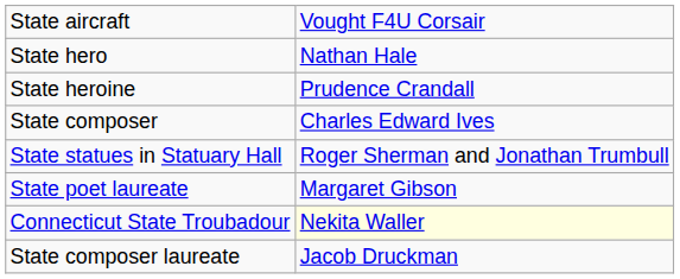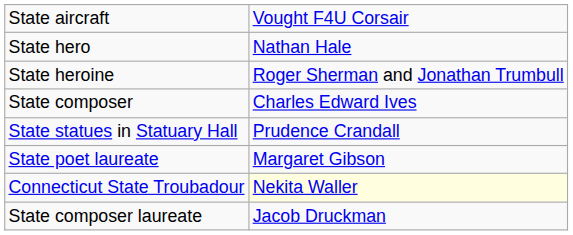 <table class="wikitable" style="margin: 1em auto 1em auto">
 <tr>
 <td>State aircraft</td>
 <td><a href='#'>Vought F4U Corsair</a></td>
 </tr>
 <tr>
 <td>State hero</td>
 <td><a href='#'>Nathan Hale</a></td>
 </tr>
 <tr>
 <td>State heroine</td>
-<td><a href='#'>Prudence Crandall</a></td>
+<td><a href='#'>Roger Sherman</a> and <a href='#'>Jonathan Trumbull</a></td>
 </tr>
 <tr>
 <td>State composer</td>
 <td><a href='#'>Charles Edward Ives</a></td>
 </tr>
 <tr>
 <td><a href='#'>State statues</a> in <a href='#'>Statuary Hall</a></td>
-<td><a href='#'>Roger Sherman</a> and <a href='#'>Jonathan Trumbull</a></td>
+<td><a href='#'>Prudence Crandall</a></td>
 </tr>
 <tr>
 <td><a href='#'>State poet laureate</a></td>
 <td><a href='#'>Margaret Gibson</a></td>
 </tr>
 <tr>
 <td><a href='#'>Connecticut State Troubadour</a></td>
 <td style="background: lightyellow;"><a href='#'>Nekita Waller</a></td>
 </tr>
 <tr>
 <td>State composer laureate</td>
 <td><a href='#'>Jacob Druckman</a></td>
 </tr>
 </table>
